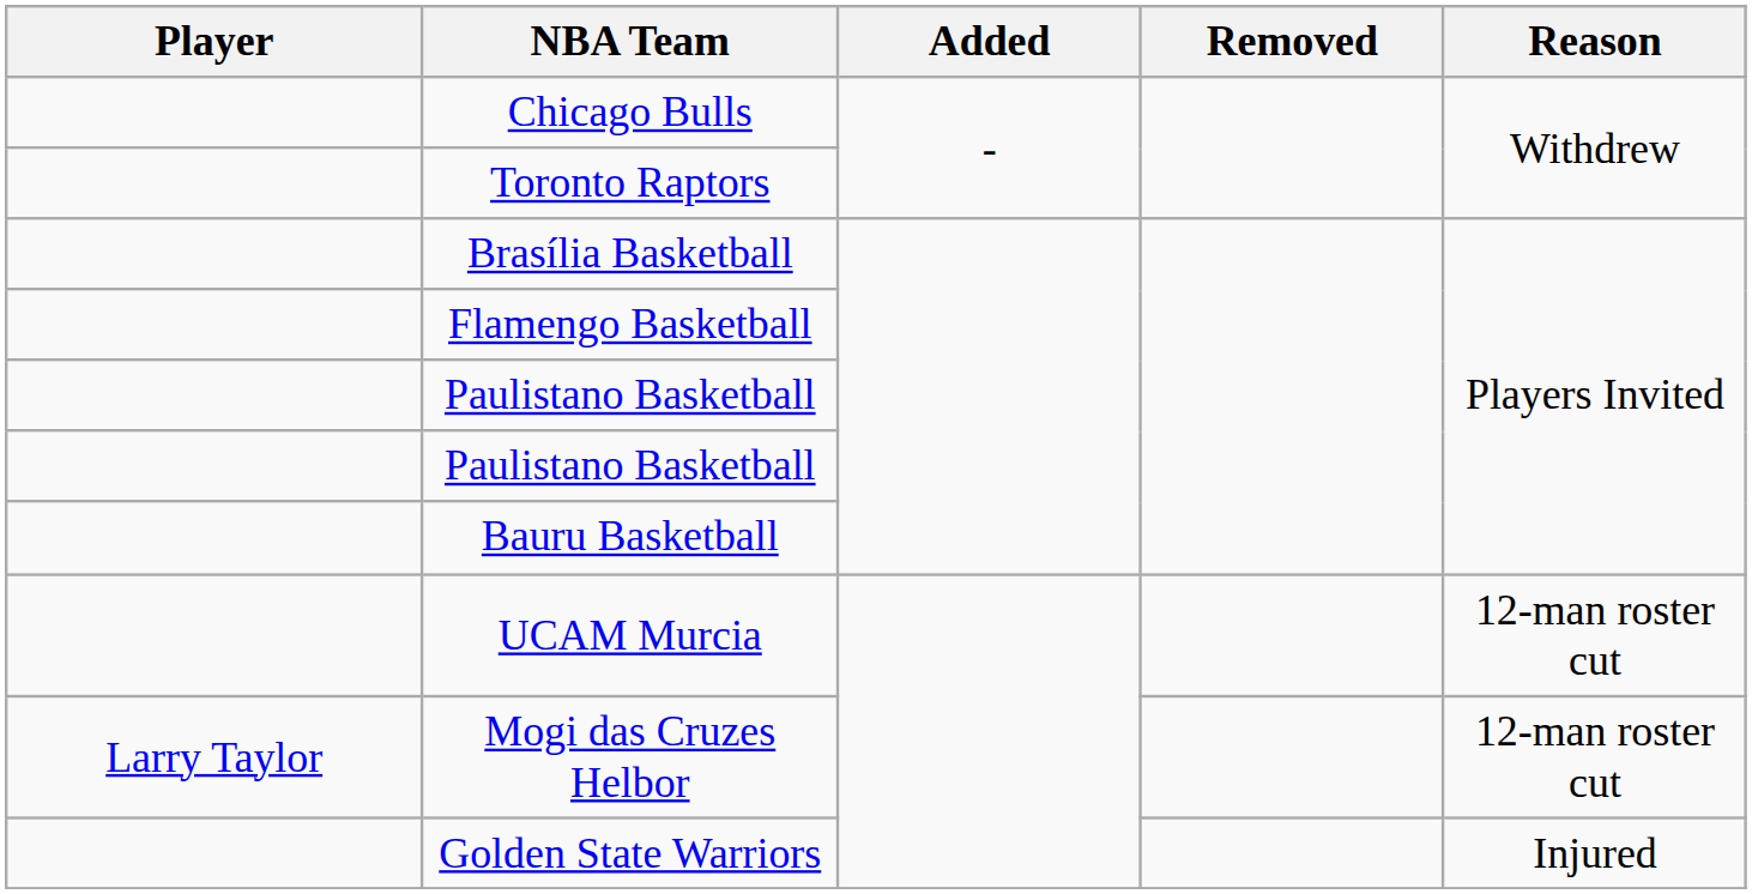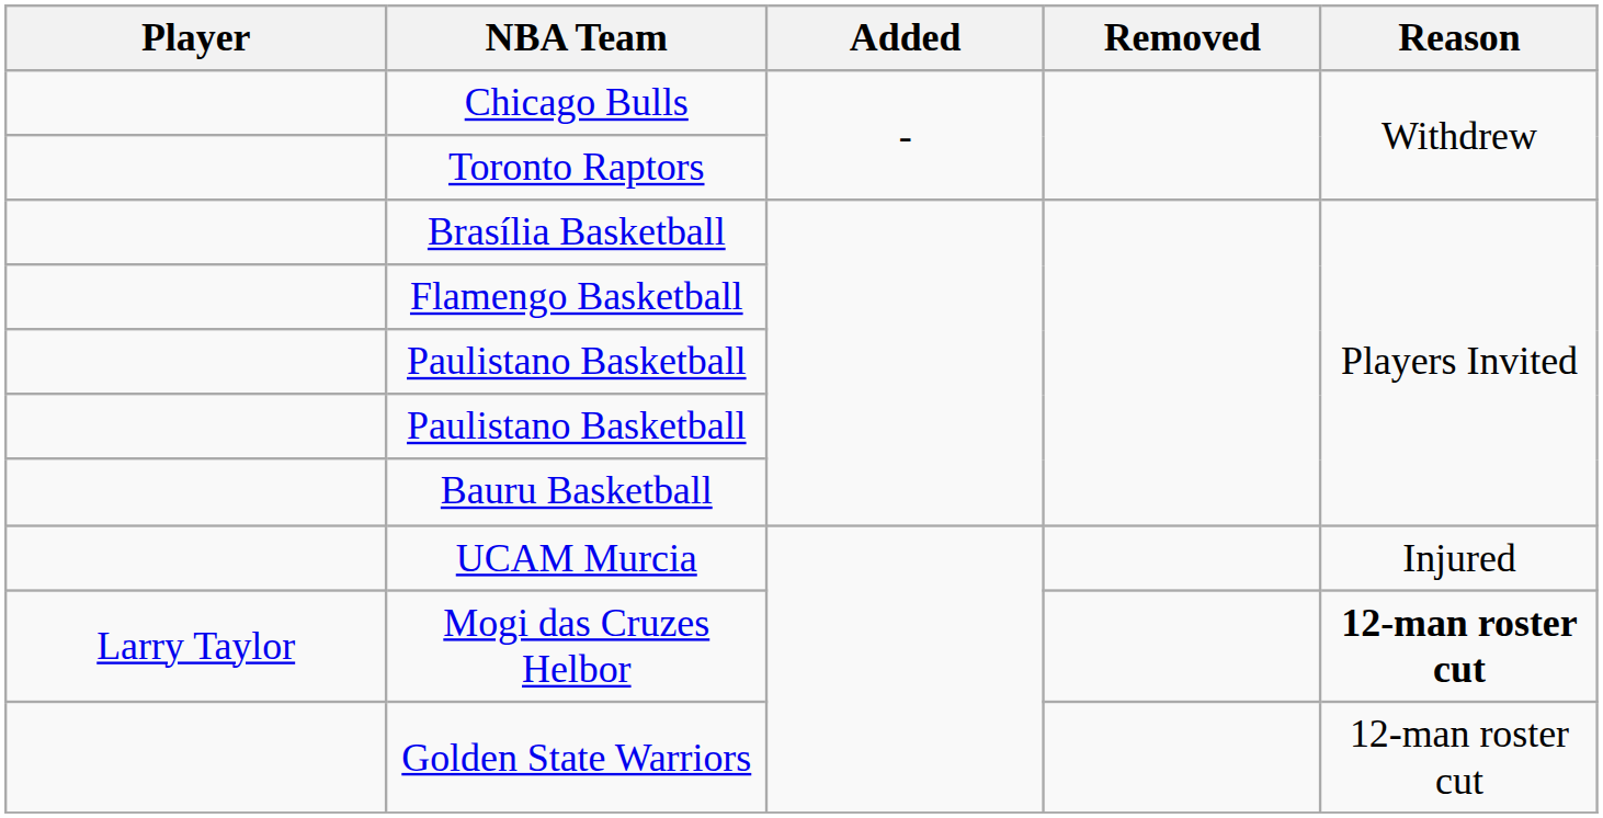 <table class="wikitable sortable" style="text-align:center; font-size:95%">
 <tr>
 <th scope="col" width="140px">Player</th>
 <th scope="col" width="140px">NBA Team</th>
 <th scope="col" width="100px">Added</th>
 <th scope="col" width="100px">Removed</th>
 <th scope="col" width="100px">Reason</th>
 </tr>
 <tr>
 <td></td>
 <td><a href='#'>Chicago Bulls</a></td>
 <td rowspan=2>-</td>
 <td rowspan=2></td>
 <td rowspan=2>Withdrew</td>
 </tr>
 <tr>
 <td></td>
 <td><a href='#'>Toronto Raptors</a></td>
 </tr>
 <tr>
 <td></td>
 <td><a href='#'>Brasília Basketball</a></td>
 <td rowspan=5></td>
 <td rowspan=5></td>
 <td rowspan=5>Players Invited</td>
 </tr>
 <tr>
 <td></td>
 <td><a href='#'>Flamengo Basketball</a></td>
 </tr>
 <tr>
 <td></td>
 <td><a href='#'>Paulistano Basketball</a></td>
 </tr>
 <tr>
 <td></td>
 <td><a href='#'>Paulistano Basketball</a></td>
 </tr>
 <tr>
 <td></td>
 <td><a href='#'>Bauru Basketball</a></td>
 </tr>
 <tr>
 <td></td>
 <td><a href='#'>UCAM Murcia</a></td>
 <td rowspan=3></td>
 <td></td>
-<td>12-man roster cut</td>
+<td>Injured</td>
 </tr>
 <tr>
 <td><a href='#'>Larry Taylor</a></td>
 <td><a href='#'>Mogi das Cruzes Helbor</a></td>
 <td></td>
-<td>12-man roster cut</td>
+<td><strong>12-man roster cut</strong></td>
 </tr>
 <tr>
 <td></td>
 <td><a href='#'>Golden State Warriors</a></td>
 <td></td>
-<td>Injured</td>
+<td>12-man roster cut</td>
 </tr>
 <tr>
 </tr>
 </table>
